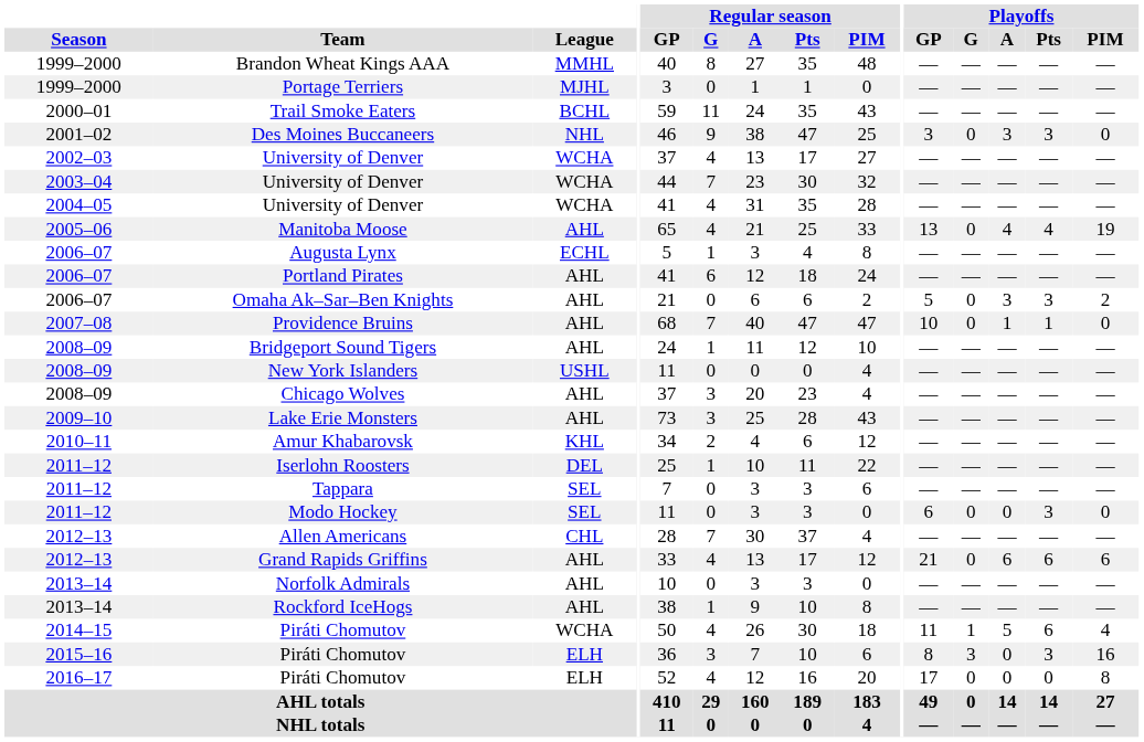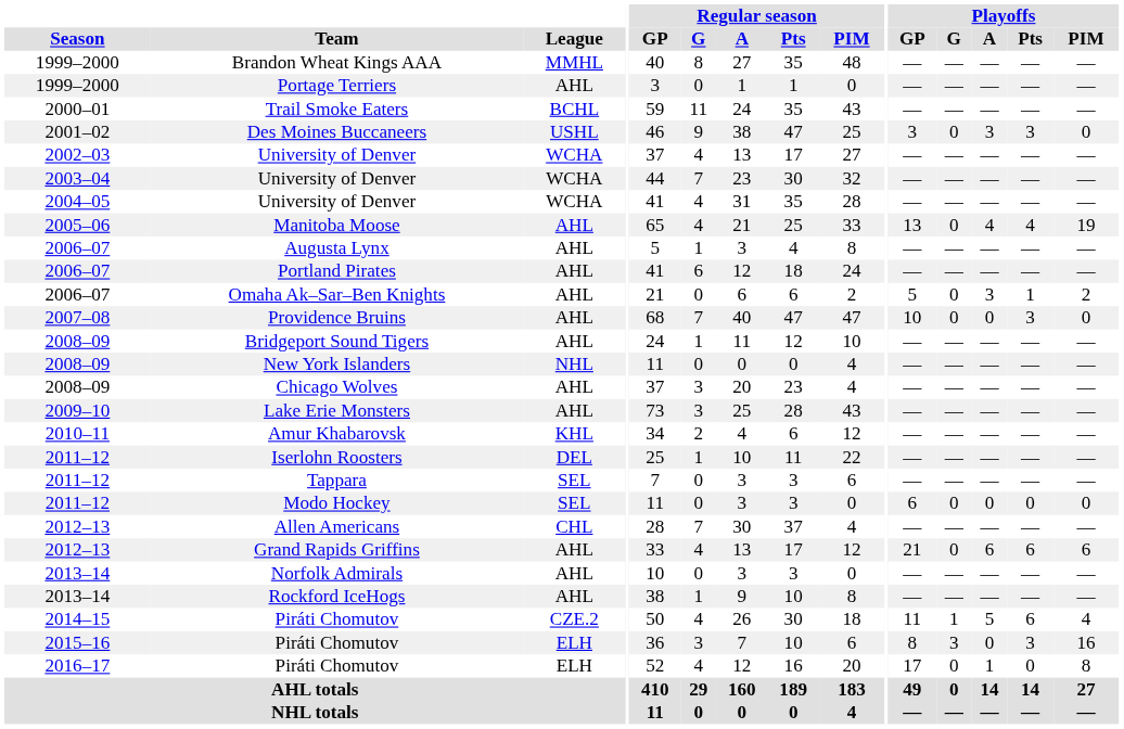 <table border="0" cellpadding="1" cellspacing="0" style="text-align:center; width:60em">
 <tr bgcolor="#e0e0e0">
 <th colspan="3" bgcolor="#ffffff"></th>
 <th rowspan="99" bgcolor="#ffffff"></th>
 <th colspan="5"><a href='#'>Regular season</a></th>
 <th rowspan="99" bgcolor="#ffffff"></th>
 <th colspan="5"><a href='#'>Playoffs</a></th>
 </tr>
 <tr bgcolor="#e0e0e0">
 <th><a href='#'>Season</a></th>
 <th>Team</th>
 <th>League</th>
 <th>GP</th>
 <th><a href='#'>G</a></th>
 <th><a href='#'>A</a></th>
 <th><a href='#'>Pts</a></th>
 <th><a href='#'>PIM</a></th>
 <th>GP</th>
 <th>G</th>
 <th>A</th>
 <th>Pts</th>
 <th>PIM</th>
 </tr>
 <tr>
 <td>1999–2000</td>
 <td>Brandon Wheat Kings AAA</td>
 <td><a href='#'>MMHL</a></td>
 <td>40</td>
 <td>8</td>
 <td>27</td>
 <td>35</td>
 <td>48</td>
 <td>—</td>
 <td>—</td>
 <td>—</td>
 <td>—</td>
 <td>—</td>
 </tr>
 <tr bgcolor="#f0f0f0">
 <td>1999–2000</td>
 <td><a href='#'>Portage Terriers</a></td>
-<td><a href='#'>MJHL</a></td>
+<td>AHL</td>
 <td>3</td>
 <td>0</td>
 <td>1</td>
 <td>1</td>
 <td>0</td>
 <td>—</td>
 <td>—</td>
 <td>—</td>
 <td>—</td>
 <td>—</td>
 </tr>
 <tr>
 <td>2000–01</td>
 <td><a href='#'>Trail Smoke Eaters</a></td>
 <td><a href='#'>BCHL</a></td>
 <td>59</td>
 <td>11</td>
 <td>24</td>
 <td>35</td>
 <td>43</td>
 <td>—</td>
 <td>—</td>
 <td>—</td>
 <td>—</td>
 <td>—</td>
 </tr>
 <tr bgcolor="#f0f0f0">
 <td>2001–02</td>
 <td><a href='#'>Des Moines Buccaneers</a></td>
-<td><a href='#'>NHL</a></td>
+<td><a href='#'>USHL</a></td>
 <td>46</td>
 <td>9</td>
 <td>38</td>
 <td>47</td>
 <td>25</td>
 <td>3</td>
 <td>0</td>
 <td>3</td>
 <td>3</td>
 <td>0</td>
 </tr>
 <tr>
 <td><a href='#'>2002–03</a></td>
 <td><a href='#'>University of Denver</a></td>
 <td><a href='#'>WCHA</a></td>
 <td>37</td>
 <td>4</td>
 <td>13</td>
 <td>17</td>
 <td>27</td>
 <td>—</td>
 <td>—</td>
 <td>—</td>
 <td>—</td>
 <td>—</td>
 </tr>
 <tr bgcolor="#f0f0f0">
 <td><a href='#'>2003–04</a></td>
 <td>University of Denver</td>
 <td>WCHA</td>
 <td>44</td>
 <td>7</td>
 <td>23</td>
 <td>30</td>
 <td>32</td>
 <td>—</td>
 <td>—</td>
 <td>—</td>
 <td>—</td>
 <td>—</td>
 </tr>
 <tr>
 <td><a href='#'>2004–05</a></td>
 <td>University of Denver</td>
 <td>WCHA</td>
 <td>41</td>
 <td>4</td>
 <td>31</td>
 <td>35</td>
 <td>28</td>
 <td>—</td>
 <td>—</td>
 <td>—</td>
 <td>—</td>
 <td>—</td>
 </tr>
 <tr bgcolor="#f0f0f0">
 <td><a href='#'>2005–06</a></td>
 <td><a href='#'>Manitoba Moose</a></td>
 <td><a href='#'>AHL</a></td>
 <td>65</td>
 <td>4</td>
 <td>21</td>
 <td>25</td>
 <td>33</td>
 <td>13</td>
 <td>0</td>
 <td>4</td>
 <td>4</td>
 <td>19</td>
 </tr>
 <tr>
 <td><a href='#'>2006–07</a></td>
 <td><a href='#'>Augusta Lynx</a></td>
-<td><a href='#'>ECHL</a></td>
+<td>AHL</td>
 <td>5</td>
 <td>1</td>
 <td>3</td>
 <td>4</td>
 <td>8</td>
 <td>—</td>
 <td>—</td>
 <td>—</td>
 <td>—</td>
 <td>—</td>
 </tr>
 <tr bgcolor="#f0f0f0">
 <td><a href='#'>2006–07</a></td>
 <td><a href='#'>Portland Pirates</a></td>
 <td>AHL</td>
 <td>41</td>
 <td>6</td>
 <td>12</td>
 <td>18</td>
 <td>24</td>
 <td>—</td>
 <td>—</td>
 <td>—</td>
 <td>—</td>
 <td>—</td>
 </tr>
 <tr>
 <td>2006–07</td>
 <td><a href='#'>Omaha Ak–Sar–Ben Knights</a></td>
 <td>AHL</td>
 <td>21</td>
 <td>0</td>
 <td>6</td>
 <td>6</td>
 <td>2</td>
 <td>5</td>
 <td>0</td>
 <td>3</td>
-<td>3</td>
+<td>1</td>
 <td>2</td>
 </tr>
 <tr bgcolor="#f0f0f0">
 <td><a href='#'>2007–08</a></td>
 <td><a href='#'>Providence Bruins</a></td>
 <td>AHL</td>
 <td>68</td>
 <td>7</td>
 <td>40</td>
 <td>47</td>
 <td>47</td>
 <td>10</td>
 <td>0</td>
-<td>1</td>
-<td>1</td>
+<td>0</td>
+<td>3</td>
 <td>0</td>
 </tr>
 <tr>
 <td><a href='#'>2008–09</a></td>
 <td><a href='#'>Bridgeport Sound Tigers</a></td>
 <td>AHL</td>
 <td>24</td>
 <td>1</td>
 <td>11</td>
 <td>12</td>
 <td>10</td>
 <td>—</td>
 <td>—</td>
 <td>—</td>
 <td>—</td>
 <td>—</td>
 </tr>
 <tr bgcolor="#f0f0f0">
 <td><a href='#'>2008–09</a></td>
 <td><a href='#'>New York Islanders</a></td>
-<td><a href='#'>USHL</a></td>
+<td><a href='#'>NHL</a></td>
 <td>11</td>
 <td>0</td>
 <td>0</td>
 <td>0</td>
 <td>4</td>
 <td>—</td>
 <td>—</td>
 <td>—</td>
 <td>—</td>
 <td>—</td>
 </tr>
 <tr>
 <td>2008–09</td>
 <td><a href='#'>Chicago Wolves</a></td>
 <td>AHL</td>
 <td>37</td>
 <td>3</td>
 <td>20</td>
 <td>23</td>
 <td>4</td>
 <td>—</td>
 <td>—</td>
 <td>—</td>
 <td>—</td>
 <td>—</td>
 </tr>
 <tr bgcolor="#f0f0f0">
 <td><a href='#'>2009–10</a></td>
 <td><a href='#'>Lake Erie Monsters</a></td>
 <td>AHL</td>
 <td>73</td>
 <td>3</td>
 <td>25</td>
 <td>28</td>
 <td>43</td>
 <td>—</td>
 <td>—</td>
 <td>—</td>
 <td>—</td>
 <td>—</td>
 </tr>
 <tr>
 <td><a href='#'>2010–11</a></td>
 <td><a href='#'>Amur Khabarovsk</a></td>
 <td><a href='#'>KHL</a></td>
 <td>34</td>
 <td>2</td>
 <td>4</td>
 <td>6</td>
 <td>12</td>
 <td>—</td>
 <td>—</td>
 <td>—</td>
 <td>—</td>
 <td>—</td>
 </tr>
 <tr bgcolor="#f0f0f0">
 <td><a href='#'>2011–12</a></td>
 <td><a href='#'>Iserlohn Roosters</a></td>
 <td><a href='#'>DEL</a></td>
 <td>25</td>
 <td>1</td>
 <td>10</td>
 <td>11</td>
 <td>22</td>
 <td>—</td>
 <td>—</td>
 <td>—</td>
 <td>—</td>
 <td>—</td>
 </tr>
 <tr>
 <td><a href='#'>2011–12</a></td>
 <td><a href='#'>Tappara</a></td>
 <td><a href='#'>SEL</a></td>
 <td>7</td>
 <td>0</td>
 <td>3</td>
 <td>3</td>
 <td>6</td>
 <td>—</td>
 <td>—</td>
 <td>—</td>
 <td>—</td>
 <td>—</td>
 </tr>
 <tr bgcolor="#f0f0f0">
 <td><a href='#'>2011–12</a></td>
 <td><a href='#'>Modo Hockey</a></td>
 <td><a href='#'>SEL</a></td>
 <td>11</td>
 <td>0</td>
 <td>3</td>
 <td>3</td>
 <td>0</td>
 <td>6</td>
 <td>0</td>
 <td>0</td>
-<td>3</td>
+<td>0</td>
 <td>0</td>
 </tr>
 <tr>
 <td><a href='#'>2012–13</a></td>
 <td><a href='#'>Allen Americans</a></td>
 <td><a href='#'>CHL</a></td>
 <td>28</td>
 <td>7</td>
 <td>30</td>
 <td>37</td>
 <td>4</td>
 <td>—</td>
 <td>—</td>
 <td>—</td>
 <td>—</td>
 <td>—</td>
 </tr>
 <tr bgcolor="#f0f0f0">
 <td><a href='#'>2012–13</a></td>
 <td><a href='#'>Grand Rapids Griffins</a></td>
 <td>AHL</td>
 <td>33</td>
 <td>4</td>
 <td>13</td>
 <td>17</td>
 <td>12</td>
 <td>21</td>
 <td>0</td>
 <td>6</td>
 <td>6</td>
 <td>6</td>
 </tr>
 <tr>
 <td><a href='#'>2013–14</a></td>
 <td><a href='#'>Norfolk Admirals</a></td>
 <td>AHL</td>
 <td>10</td>
 <td>0</td>
 <td>3</td>
 <td>3</td>
 <td>0</td>
 <td>—</td>
 <td>—</td>
 <td>—</td>
 <td>—</td>
 <td>—</td>
 </tr>
 <tr bgcolor="#f0f0f0">
 <td>2013–14</td>
 <td><a href='#'>Rockford IceHogs</a></td>
 <td>AHL</td>
 <td>38</td>
 <td>1</td>
 <td>9</td>
 <td>10</td>
 <td>8</td>
 <td>—</td>
 <td>—</td>
 <td>—</td>
 <td>—</td>
 <td>—</td>
 </tr>
 <tr>
 <td><a href='#'>2014–15</a></td>
 <td><a href='#'>Piráti Chomutov</a></td>
-<td>WCHA</td>
+<td><a href='#'>CZE.2</a></td>
 <td>50</td>
 <td>4</td>
 <td>26</td>
 <td>30</td>
 <td>18</td>
 <td>11</td>
 <td>1</td>
 <td>5</td>
 <td>6</td>
 <td>4</td>
 </tr>
 <tr bgcolor="#f0f0f0">
 <td><a href='#'>2015–16</a></td>
 <td>Piráti Chomutov</td>
 <td><a href='#'>ELH</a></td>
 <td>36</td>
 <td>3</td>
 <td>7</td>
 <td>10</td>
 <td>6</td>
 <td>8</td>
 <td>3</td>
 <td>0</td>
 <td>3</td>
 <td>16</td>
 </tr>
 <tr>
 <td><a href='#'>2016–17</a></td>
 <td>Piráti Chomutov</td>
 <td>ELH</td>
 <td>52</td>
 <td>4</td>
 <td>12</td>
 <td>16</td>
 <td>20</td>
 <td>17</td>
 <td>0</td>
-<td>0</td>
+<td>1</td>
 <td>0</td>
 <td>8</td>
 </tr>
 <tr bgcolor="#e0e0e0">
 <th colspan="3">AHL totals</th>
 <th>410</th>
 <th>29</th>
 <th>160</th>
 <th>189</th>
 <th>183</th>
 <th>49</th>
 <th>0</th>
 <th>14</th>
 <th>14</th>
 <th>27</th>
 </tr>
 <tr bgcolor="#e0e0e0">
 <th colspan="3">NHL totals</th>
 <th>11</th>
 <th>0</th>
 <th>0</th>
 <th>0</th>
 <th>4</th>
 <th>—</th>
 <th>—</th>
 <th>—</th>
 <th>—</th>
 <th>—</th>
 </tr>
 </table>
